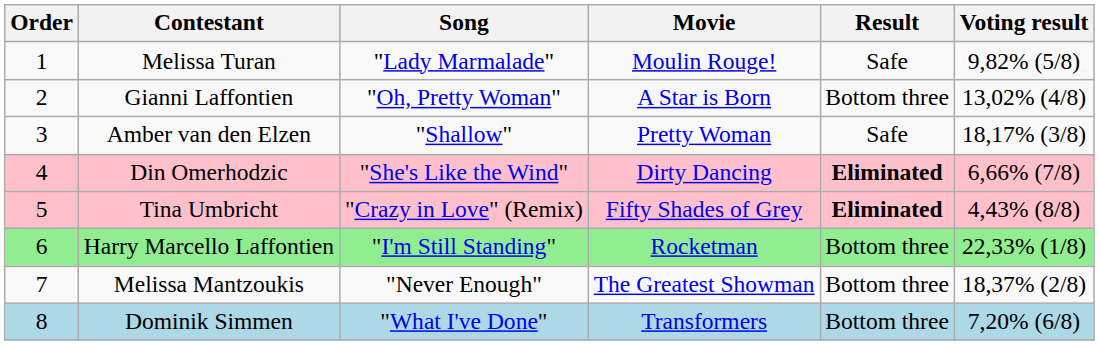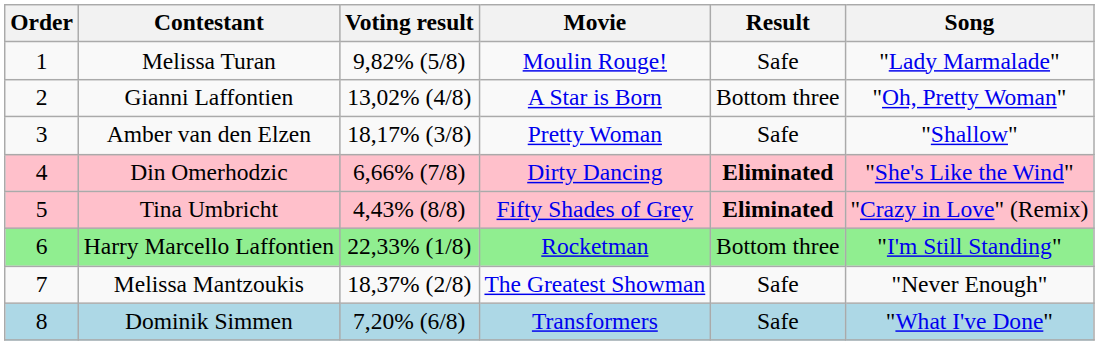 <table class="wikitable" style="text-align:center;">
 <tr>
 <th>Order</th>
 <th>Contestant</th>
-<th>Song</th>
+<th>Voting result</th>
 <th>Movie</th>
 <th>Result</th>
-<th>Voting result</th>
+<th>Song</th>
 </tr>
 <tr>
 <td>1</td>
 <td>Melissa Turan</td>
-<td>"<a href='#'>Lady Marmalade</a>"</td>
+<td>9,82% (5/8)</td>
 <td><a href='#'>Moulin Rouge!</a></td>
 <td>Safe</td>
-<td>9,82% (5/8)</td>
+<td>"<a href='#'>Lady Marmalade</a>"</td>
 </tr>
 <tr>
 <td>2</td>
 <td>Gianni Laffontien</td>
-<td>"<a href='#'>Oh, Pretty Woman</a>"</td>
+<td>13,02% (4/8)</td>
 <td><a href='#'>A Star is Born</a></td>
 <td>Bottom three</td>
-<td>13,02% (4/8)</td>
+<td>"<a href='#'>Oh, Pretty Woman</a>"</td>
 </tr>
 <tr>
 <td>3</td>
 <td>Amber van den Elzen</td>
-<td>"<a href='#'>Shallow</a>"</td>
+<td>18,17% (3/8)</td>
 <td><a href='#'>Pretty Woman</a></td>
 <td>Safe</td>
-<td>18,17% (3/8)</td>
+<td>"<a href='#'>Shallow</a>"</td>
 </tr>
 <tr bgcolor="pink">
 <td>4</td>
 <td>Din Omerhodzic</td>
-<td>"<a href='#'>She's Like the Wind</a>"</td>
+<td>6,66% (7/8)</td>
 <td><a href='#'>Dirty Dancing</a></td>
 <td><strong>Eliminated</strong></td>
-<td>6,66% (7/8)</td>
+<td>"<a href='#'>She's Like the Wind</a>"</td>
 </tr>
 <tr bgcolor="pink">
 <td>5</td>
 <td>Tina Umbricht</td>
-<td>"<a href='#'>Crazy in Love</a>" (Remix)</td>
+<td>4,43% (8/8)</td>
 <td><a href='#'>Fifty Shades of Grey</a></td>
 <td><strong>Eliminated</strong></td>
-<td>4,43% (8/8)</td>
+<td>"<a href='#'>Crazy in Love</a>" (Remix)</td>
 </tr>
 <tr bgcolor="lightgreen">
 <td>6</td>
 <td>Harry Marcello Laffontien</td>
-<td>"<a href='#'>I'm Still Standing</a>"</td>
+<td>22,33% (1/8)</td>
 <td><a href='#'>Rocketman</a></td>
 <td>Bottom three</td>
-<td>22,33% (1/8)</td>
+<td>"<a href='#'>I'm Still Standing</a>"</td>
 </tr>
 <tr>
 <td>7</td>
 <td>Melissa Mantzoukis</td>
+<td>18,37% (2/8)</td>
+<td><a href='#'>The Greatest Showman</a></td>
+<td>Safe</td>
 <td>"Never Enough"</td>
-<td><a href='#'>The Greatest Showman</a></td>
-<td>Bottom three</td>
-<td>18,37% (2/8)</td>
 </tr>
 <tr bgcolor="Lightblue">
 <td>8</td>
 <td>Dominik Simmen</td>
+<td>7,20% (6/8)</td>
+<td><a href='#'>Transformers</a></td>
+<td>Safe</td>
 <td>"<a href='#'>What I've Done</a>"</td>
-<td><a href='#'>Transformers</a></td>
-<td>Bottom three</td>
-<td>7,20% (6/8)</td>
 </tr>
 </table>
